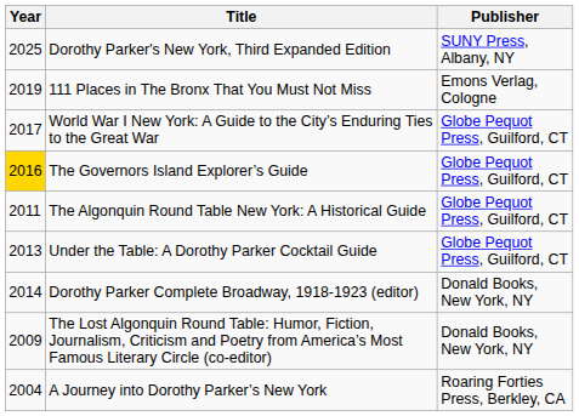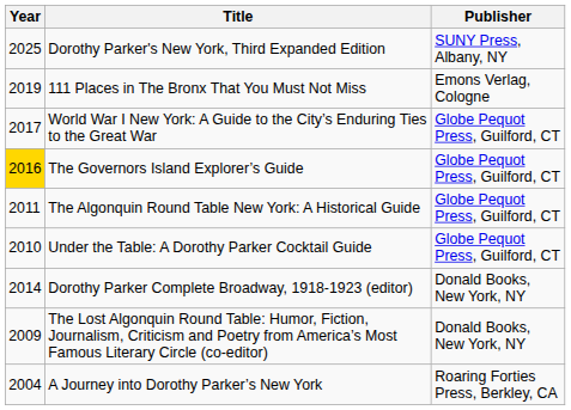 <table class="wikitable sortable">
 <tr>
 <th>Year</th>
 <th>Title</th>
 <th>Publisher</th>
 </tr>
 <tr>
 <td>2025</td>
 <td>Dorothy Parker's New York, Third Expanded Edition</td>
 <td><a href='#'>SUNY Press</a>, Albany, NY</td>
 </tr>
 <tr>
 <td>2019</td>
 <td>111 Places in The Bronx That You Must Not Miss</td>
 <td>Emons Verlag, Cologne</td>
 </tr>
 <tr>
 <td>2017</td>
 <td>World War I New York: A Guide to the City’s Enduring Ties to the Great War</td>
 <td><a href='#'>Globe Pequot Press</a>, Guilford, CT</td>
 </tr>
 <tr>
 <td style="background: gold;">2016</td>
 <td>The Governors Island Explorer’s Guide</td>
 <td><a href='#'>Globe Pequot Press</a>, Guilford, CT</td>
 </tr>
 <tr>
 <td>2011</td>
 <td>The Algonquin Round Table New York: A Historical Guide</td>
 <td><a href='#'>Globe Pequot Press</a>, Guilford, CT</td>
 </tr>
 <tr>
-<td>2013</td>
+<td>2010</td>
 <td>Under the Table: A Dorothy Parker Cocktail Guide</td>
 <td><a href='#'>Globe Pequot Press</a>, Guilford, CT</td>
 </tr>
 <tr>
 <td>2014</td>
 <td>Dorothy Parker Complete Broadway, 1918-1923 (editor)</td>
 <td>Donald Books, New York, NY</td>
 </tr>
 <tr>
 <td>2009</td>
 <td>The Lost Algonquin Round Table: Humor, Fiction, Journalism, Criticism and Poetry from America’s Most Famous Literary Circle (co-editor)</td>
 <td>Donald Books, New York, NY</td>
 </tr>
 <tr>
 <td>2004</td>
 <td>A Journey into Dorothy Parker’s New York</td>
 <td>Roaring Forties Press, Berkley, CA</td>
 </tr>
 </table>
